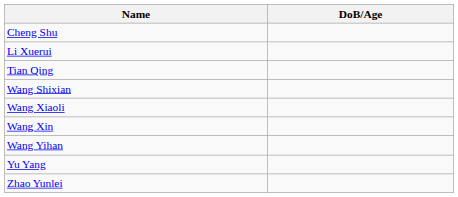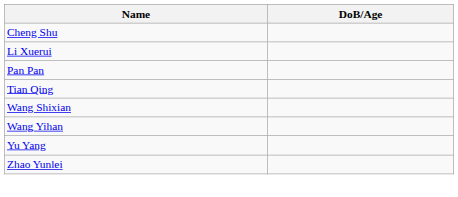 <table class="wikitable"  style="width:600px; font-size:95%;">
 <tr>
 <th align="left">Name</th>
 <th align="left">DoB/Age</th>
 </tr>
 <tr>
 <td><a href='#'>Cheng Shu</a></td>
 <td></td>
 </tr>
 <tr>
 <td><a href='#'>Li Xuerui</a></td>
 <td></td>
 </tr>
 <tr>
+<td><a href='#'>Pan Pan</a></td>
+<td></td>
+</tr>
+<tr>
 <td><a href='#'>Tian Qing</a></td>
 <td></td>
 </tr>
 <tr>
 <td><a href='#'>Wang Shixian</a></td>
-<td></td>
-</tr>
-<tr>
-<td><a href='#'>Wang Xiaoli</a></td>
-<td></td>
-</tr>
-<tr>
-<td><a href='#'>Wang Xin</a></td>
 <td></td>
 </tr>
 <tr>
 <td><a href='#'>Wang Yihan</a></td>
 <td></td>
 </tr>
 <tr>
 <td><a href='#'>Yu Yang</a></td>
 <td></td>
 </tr>
 <tr>
 <td><a href='#'>Zhao Yunlei</a></td>
 <td></td>
 </tr>
 </table>
